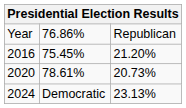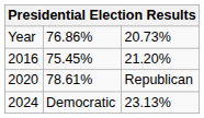 <table class="wikitable">
 <tr>
 <th colspan="3">Presidential Election Results</th>
 </tr>
 <tr>
 <td>Year</td>
 <td>76.86%</td>
-<td>Republican</td>
+<td>20.73%</td>
 </tr>
 <tr>
 <td>2016</td>
 <td>75.45%</td>
 <td>21.20%</td>
 </tr>
 <tr>
 <td>2020</td>
 <td>78.61%</td>
-<td>20.73%</td>
+<td>Republican</td>
 </tr>
 <tr>
 <td>2024</td>
 <td>Democratic</td>
 <td>23.13%</td>
 </tr>
 </table>
